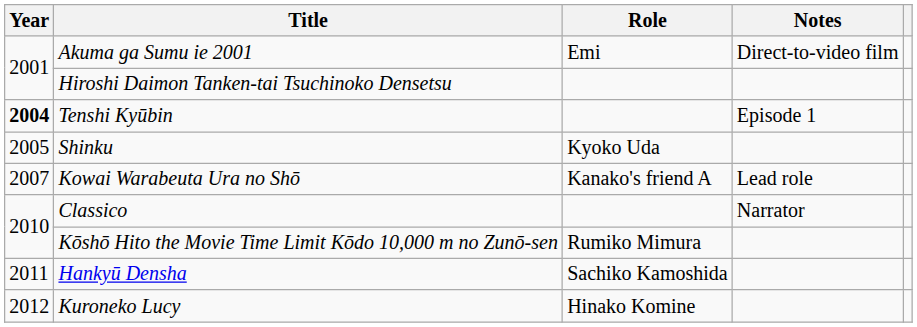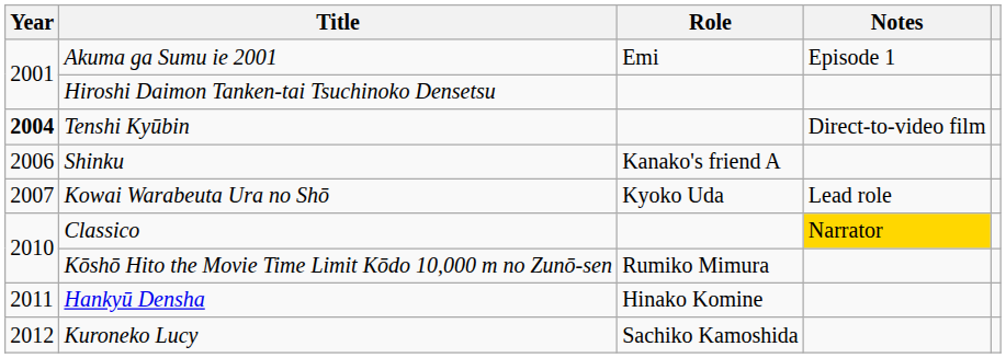 <table class="wikitable">
 <tr>
 <th>Year</th>
 <th>Title</th>
 <th>Role</th>
 <th>Notes</th>
 <th></th>
 </tr>
 <tr>
 <td rowspan="2">2001</td>
 <td><em>Akuma ga Sumu ie 2001</em></td>
 <td>Emi</td>
-<td>Direct-to-video film</td>
+<td>Episode 1</td>
 <td></td>
 </tr>
 <tr>
 <td><em>Hiroshi Daimon Tanken-tai Tsuchinoko Densetsu</em></td>
 <td></td>
 <td></td>
 <td></td>
 </tr>
 <tr>
 <td><strong>2004</strong></td>
 <td><em>Tenshi Kyūbin</em></td>
 <td></td>
-<td>Episode 1</td>
+<td>Direct-to-video film</td>
 <td></td>
 </tr>
 <tr>
-<td>2005</td>
+<td>2006</td>
 <td><em>Shinku</em></td>
-<td>Kyoko Uda</td>
+<td>Kanako's friend A</td>
 <td></td>
 <td></td>
 </tr>
 <tr>
 <td>2007</td>
 <td><em>Kowai Warabeuta Ura no Shō</em></td>
-<td>Kanako's friend A</td>
+<td>Kyoko Uda</td>
 <td>Lead role</td>
 <td></td>
 </tr>
 <tr>
 <td rowspan="2">2010</td>
 <td><em>Classico</em></td>
 <td></td>
-<td>Narrator</td>
+<td style="background: gold;">Narrator</td>
 <td></td>
 </tr>
 <tr>
 <td><em>Kōshō Hito the Movie Time Limit Kōdo 10,000 m no Zunō-sen</em></td>
 <td>Rumiko Mimura</td>
 <td></td>
 <td></td>
 </tr>
 <tr>
 <td>2011</td>
 <td><em><a href='#'>Hankyū Densha</a></em></td>
-<td>Sachiko Kamoshida</td>
+<td>Hinako Komine</td>
 <td></td>
 <td></td>
 </tr>
 <tr>
 <td>2012</td>
 <td><em>Kuroneko Lucy</em></td>
-<td>Hinako Komine</td>
+<td>Sachiko Kamoshida</td>
 <td></td>
 <td></td>
 </tr>
 </table>
